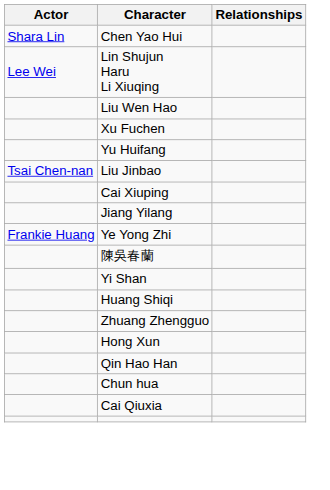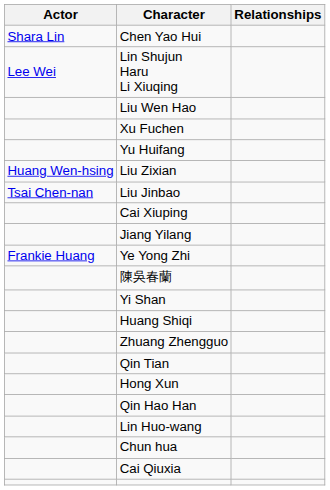 <table class="wikitable">
 <tr>
 <th>Actor</th>
 <th>Character</th>
 <th>Relationships</th>
 </tr>
 <tr>
 <td><a href='#'>Shara Lin</a></td>
 <td>Chen Yao Hui</td>
 <td></td>
 </tr>
 <tr>
 <td><a href='#'>Lee Wei</a></td>
 <td>Lin Shujun <br> Haru <br> Li Xiuqing</td>
 <td></td>
 </tr>
 <tr>
 <td></td>
 <td>Liu Wen Hao</td>
 <td></td>
 </tr>
 <tr>
 <td></td>
 <td>Xu Fuchen</td>
 <td></td>
 </tr>
 <tr>
 <td></td>
 <td>Yu Huifang</td>
+<td></td>
+</tr>
+<tr>
+<td><a href='#'>Huang Wen-hsing</a></td>
+<td>Liu Zixian</td>
 <td></td>
 </tr>
 <tr>
 <td><a href='#'>Tsai Chen-nan</a></td>
 <td>Liu Jinbao</td>
 <td></td>
 </tr>
 <tr>
 <td></td>
 <td>Cai Xiuping</td>
 <td></td>
 </tr>
 <tr>
 <td></td>
 <td>Jiang Yilang</td>
 <td></td>
 </tr>
 <tr>
 <td><a href='#'>Frankie Huang</a></td>
 <td>Ye Yong Zhi</td>
 <td></td>
 </tr>
 <tr>
 <td></td>
 <td>陳吳春蘭</td>
 <td></td>
 </tr>
 <tr>
 <td></td>
 <td>Yi Shan</td>
 <td></td>
 </tr>
 <tr>
 <td></td>
 <td>Huang Shiqi</td>
 <td></td>
 </tr>
 <tr>
 <td></td>
 <td>Zhuang Zhengguo</td>
 <td></td>
 </tr>
 <tr>
 <td></td>
+<td>Qin Tian</td>
+<td></td>
+</tr>
+<tr>
+<td></td>
 <td>Hong Xun</td>
 <td></td>
 </tr>
 <tr>
 <td></td>
 <td>Qin Hao Han</td>
+<td></td>
+</tr>
+<tr>
+<td></td>
+<td>Lin Huo-wang</td>
 <td></td>
 </tr>
 <tr>
 <td></td>
 <td>Chun hua</td>
 <td></td>
 </tr>
 <tr>
 <td></td>
 <td>Cai Qiuxia</td>
 <td></td>
 </tr>
 <tr>
 <td></td>
 <td></td>
 <td></td>
 </tr>
 </table>
